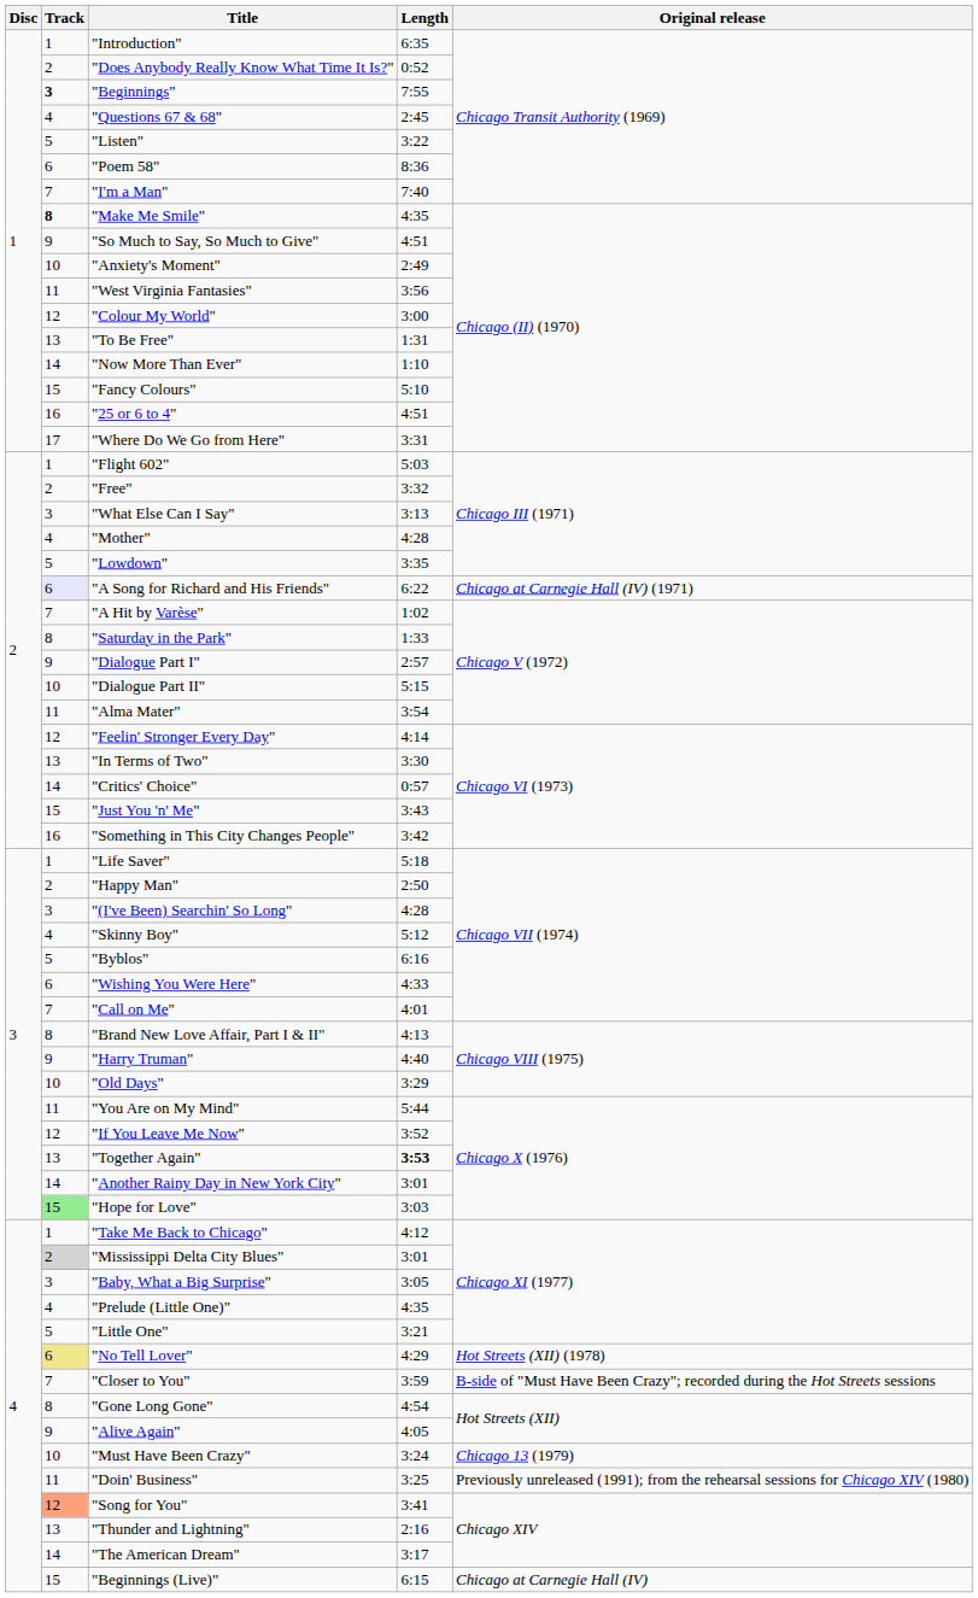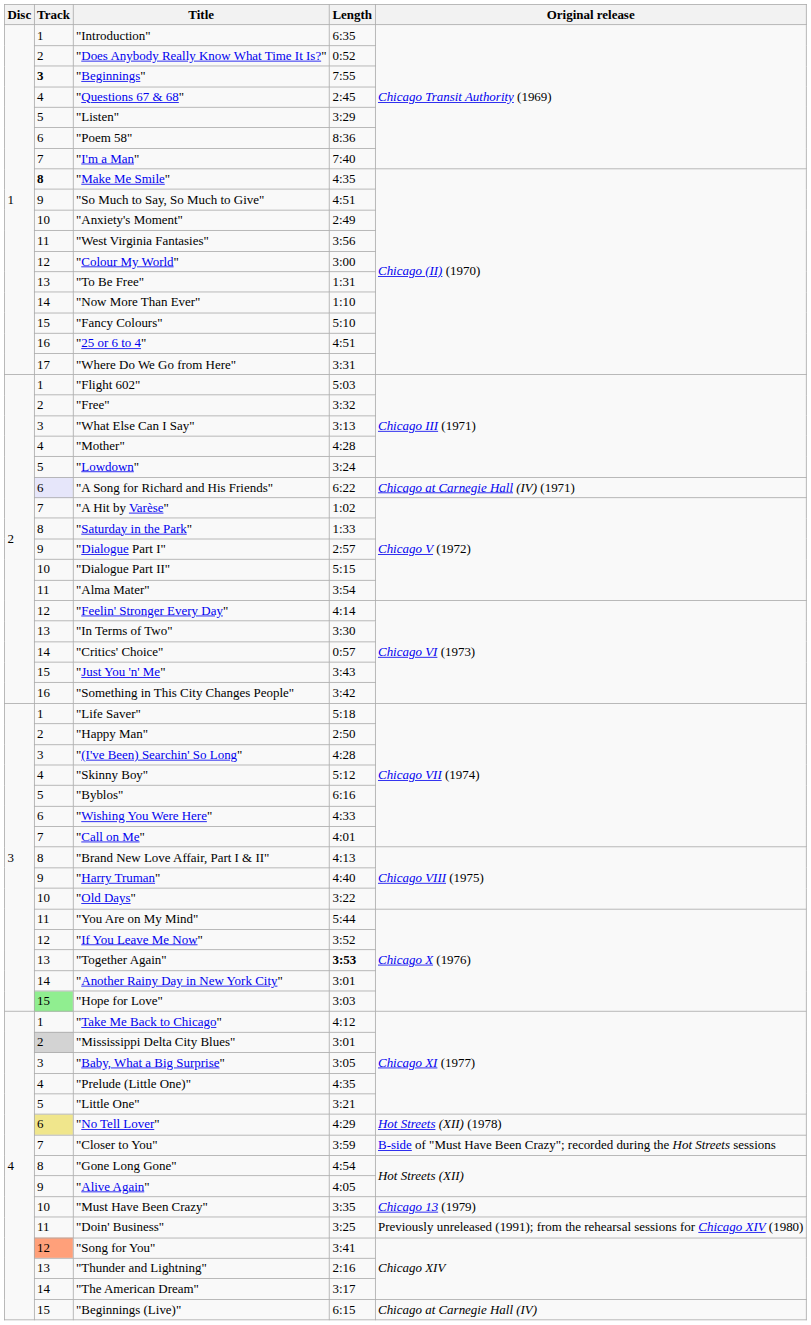 <table class="wikitable">
 <tr>
 <th>Disc</th>
 <th>Track</th>
 <th>Title</th>
 <th>Length</th>
 <th>Original release</th>
 </tr>
 <tr>
 <td rowspan="17">1</td>
 <td>1</td>
 <td>"Introduction"</td>
 <td>6:35</td>
 <td rowspan="7"><a href='#'><em>Chicago Transit Authority</em></a> (1969)</td>
 </tr>
 <tr>
 <td>2</td>
 <td>"<a href='#'>Does Anybody Really Know What Time It Is?</a>"</td>
 <td>0:52</td>
 </tr>
 <tr>
 <td><strong>3</strong></td>
 <td>"<a href='#'>Beginnings</a>"</td>
 <td>7:55</td>
 </tr>
 <tr>
 <td>4</td>
 <td>"<a href='#'>Questions 67 & 68</a>"</td>
 <td>2:45</td>
 </tr>
 <tr>
 <td>5</td>
 <td>"Listen"</td>
-<td>3:22</td>
+<td>3:29</td>
 </tr>
 <tr>
 <td>6</td>
 <td>"Poem 58"</td>
 <td>8:36</td>
 </tr>
 <tr>
 <td>7</td>
 <td>"<a href='#'>I'm a Man</a>"</td>
 <td>7:40</td>
 </tr>
 <tr>
 <td><strong>8</strong></td>
 <td>"<a href='#'>Make Me Smile</a>"</td>
 <td>4:35</td>
 <td rowspan="10"><a href='#'><em>Chicago (II)</em></a> (1970)</td>
 </tr>
 <tr>
 <td>9</td>
 <td>"So Much to Say, So Much to Give"</td>
 <td>4:51</td>
 </tr>
 <tr>
 <td>10</td>
 <td>"Anxiety's Moment"</td>
 <td>2:49</td>
 </tr>
 <tr>
 <td>11</td>
 <td>"West Virginia Fantasies"</td>
 <td>3:56</td>
 </tr>
 <tr>
 <td>12</td>
 <td>"<a href='#'>Colour My World</a>"</td>
 <td>3:00</td>
 </tr>
 <tr>
 <td>13</td>
 <td>"To Be Free"</td>
 <td>1:31</td>
 </tr>
 <tr>
 <td>14</td>
 <td>"Now More Than Ever"</td>
 <td>1:10</td>
 </tr>
 <tr>
 <td>15</td>
 <td>"Fancy Colours"</td>
 <td>5:10</td>
 </tr>
 <tr>
 <td>16</td>
 <td>"<a href='#'>25 or 6 to 4</a>"</td>
 <td>4:51</td>
 </tr>
 <tr>
 <td>17</td>
 <td>"Where Do We Go from Here"</td>
 <td>3:31</td>
 </tr>
 <tr>
 <td rowspan="16">2</td>
 <td>1</td>
 <td>"Flight 602"</td>
 <td>5:03</td>
 <td rowspan="5"><em><a href='#'>Chicago III</a></em> (1971)</td>
 </tr>
 <tr>
 <td>2</td>
 <td>"Free"</td>
 <td>3:32</td>
 </tr>
 <tr>
 <td>3</td>
 <td>"What Else Can I Say"</td>
 <td>3:13</td>
 </tr>
 <tr>
 <td>4</td>
 <td>"Mother"</td>
 <td>4:28</td>
 </tr>
 <tr>
 <td>5</td>
 <td>"<a href='#'>Lowdown</a>"</td>
-<td>3:35</td>
+<td>3:24</td>
 </tr>
 <tr>
 <td style="background: lavender;">6</td>
 <td>"A Song for Richard and His Friends"</td>
 <td>6:22</td>
 <td><em><a href='#'>Chicago at Carnegie Hall</a></em> <em>(IV)</em> (1971)</td>
 </tr>
 <tr>
 <td>7</td>
 <td>"A Hit by <a href='#'>Varèse</a>"</td>
 <td>1:02</td>
 <td rowspan="5"><em><a href='#'>Chicago V</a></em> (1972)</td>
 </tr>
 <tr>
 <td>8</td>
 <td>"<a href='#'>Saturday in the Park</a>"</td>
 <td>1:33</td>
 </tr>
 <tr>
 <td>9</td>
 <td>"<a href='#'>Dialogue</a> Part I"</td>
 <td>2:57</td>
 </tr>
 <tr>
 <td>10</td>
 <td>"Dialogue Part II"</td>
 <td>5:15</td>
 </tr>
 <tr>
 <td>11</td>
 <td>"Alma Mater"</td>
 <td>3:54</td>
 </tr>
 <tr>
 <td>12</td>
 <td>"<a href='#'>Feelin' Stronger Every Day</a>"</td>
 <td>4:14</td>
 <td rowspan="5"><em><a href='#'>Chicago VI</a></em> (1973)</td>
 </tr>
 <tr>
 <td>13</td>
 <td>"In Terms of Two"</td>
 <td>3:30</td>
 </tr>
 <tr>
 <td>14</td>
 <td>"Critics' Choice"</td>
 <td>0:57</td>
 </tr>
 <tr>
 <td>15</td>
 <td>"<a href='#'>Just You 'n' Me</a>"</td>
 <td>3:43</td>
 </tr>
 <tr>
 <td>16</td>
 <td>"Something in This City Changes People"</td>
 <td>3:42</td>
 </tr>
 <tr>
 <td rowspan="15">3</td>
 <td>1</td>
 <td>"Life Saver"</td>
 <td>5:18</td>
 <td rowspan="7"><em><a href='#'>Chicago VII</a></em> (1974)</td>
 </tr>
 <tr>
 <td>2</td>
 <td>"Happy Man"</td>
 <td>2:50</td>
 </tr>
 <tr>
 <td>3</td>
 <td>"<a href='#'>(I've Been) Searchin' So Long</a>"</td>
 <td>4:28</td>
 </tr>
 <tr>
 <td>4</td>
 <td>"Skinny Boy"</td>
 <td>5:12</td>
 </tr>
 <tr>
 <td>5</td>
 <td>"Byblos"</td>
 <td>6:16</td>
 </tr>
 <tr>
 <td>6</td>
 <td>"<a href='#'>Wishing You Were Here</a>"</td>
 <td>4:33</td>
 </tr>
 <tr>
 <td>7</td>
 <td>"<a href='#'>Call on Me</a>"</td>
 <td>4:01</td>
 </tr>
 <tr>
 <td>8</td>
 <td>"Brand New Love Affair, Part I & II"</td>
 <td>4:13</td>
 <td rowspan="3"><em><a href='#'>Chicago VIII</a></em> (1975)</td>
 </tr>
 <tr>
 <td>9</td>
 <td>"<a href='#'>Harry Truman</a>"</td>
 <td>4:40</td>
 </tr>
 <tr>
 <td>10</td>
 <td>"<a href='#'>Old Days</a>"</td>
-<td>3:29</td>
+<td>3:22</td>
 </tr>
 <tr>
 <td>11</td>
 <td>"You Are on My Mind"</td>
 <td>5:44</td>
 <td rowspan="5"><em><a href='#'>Chicago X</a></em> (1976)</td>
 </tr>
 <tr>
 <td>12</td>
 <td>"<a href='#'>If You Leave Me Now</a>"</td>
 <td>3:52</td>
 </tr>
 <tr>
 <td>13</td>
 <td>"Together Again"</td>
 <td><strong>3:53</strong></td>
 </tr>
 <tr>
 <td>14</td>
 <td>"<a href='#'>Another Rainy Day in New York City</a>"</td>
 <td>3:01</td>
 </tr>
 <tr>
 <td style="background: lightgreen;">15</td>
 <td>"Hope for Love"</td>
 <td>3:03</td>
 </tr>
 <tr>
 <td rowspan="15">4</td>
 <td>1</td>
 <td>"<a href='#'>Take Me Back to Chicago</a>"</td>
 <td>4:12</td>
 <td rowspan="5"><em><a href='#'>Chicago XI</a></em> (1977)</td>
 </tr>
 <tr>
 <td style="background: lightgrey;">2</td>
 <td>"Mississippi Delta City Blues"</td>
 <td>3:01</td>
 </tr>
 <tr>
 <td>3</td>
 <td>"<a href='#'>Baby, What a Big Surprise</a>"</td>
 <td>3:05</td>
 </tr>
 <tr>
 <td>4</td>
 <td>"Prelude (Little One)"</td>
 <td>4:35</td>
 </tr>
 <tr>
 <td>5</td>
 <td>"Little One"</td>
 <td>3:21</td>
 </tr>
 <tr>
 <td style="background: khaki;">6</td>
 <td>"<a href='#'>No Tell Lover</a>"</td>
 <td>4:29</td>
 <td><em><a href='#'>Hot Streets</a></em> <em>(XII)</em> (1978)</td>
 </tr>
 <tr>
 <td>7</td>
 <td>"Closer to You"</td>
 <td>3:59</td>
 <td><a href='#'>B-side</a> of "Must Have Been Crazy"; recorded during the <em>Hot Streets</em> sessions</td>
 </tr>
 <tr>
 <td>8</td>
 <td>"Gone Long Gone"</td>
 <td>4:54</td>
 <td rowspan="2"><em>Hot Streets (XII)</em></td>
 </tr>
 <tr>
 <td>9</td>
 <td>"<a href='#'>Alive Again</a>"</td>
 <td>4:05</td>
 </tr>
 <tr>
 <td>10</td>
 <td>"Must Have Been Crazy"</td>
-<td>3:24</td>
+<td>3:35</td>
 <td><em><a href='#'>Chicago 13</a></em> (1979)</td>
 </tr>
 <tr>
 <td>11</td>
 <td>"Doin' Business"</td>
 <td>3:25</td>
 <td>Previously unreleased (1991); from the rehearsal sessions for <em><a href='#'>Chicago XIV</a></em> (1980)</td>
 </tr>
 <tr>
 <td style="background: lightsalmon;">12</td>
 <td>"Song for You"</td>
 <td>3:41</td>
 <td rowspan="3"><em>Chicago XIV</em></td>
 </tr>
 <tr>
 <td>13</td>
 <td>"Thunder and Lightning"</td>
 <td>2:16</td>
 </tr>
 <tr>
 <td>14</td>
 <td>"The American Dream"</td>
 <td>3:17</td>
 </tr>
 <tr>
 <td>15</td>
 <td>"Beginnings (Live)"</td>
 <td>6:15</td>
 <td><em>Chicago at Carnegie Hall (IV)</em></td>
 </tr>
 </table>
